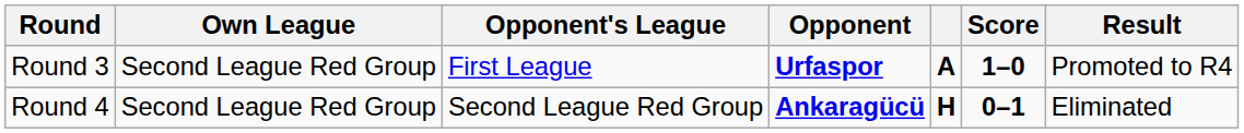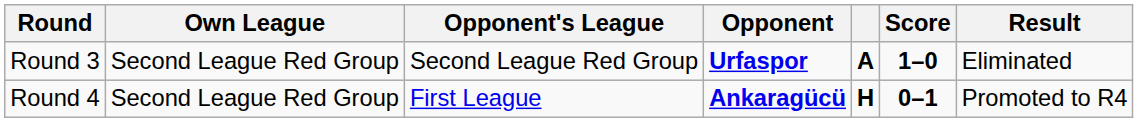 <table class="wikitable" style="text-align: left;">
 <tr>
 <th>Round</th>
 <th>Own League</th>
 <th>Opponent's League</th>
 <th>Opponent</th>
 <th></th>
 <th>Score</th>
 <th>Result</th>
 </tr>
 <tr>
 <td>Round 3</td>
 <td>Second League Red Group</td>
-<td><a href='#'>First League</a></td>
+<td>Second League Red Group</td>
 <td><strong><a href='#'>Urfaspor</a></strong></td>
 <td align="center"><strong>A</strong></td>
 <td align="center"><strong>1–0</strong></td>
-<td>Promoted to R4</td>
+<td>Eliminated</td>
 </tr>
 <tr>
 <td>Round 4</td>
 <td>Second League Red Group</td>
-<td>Second League Red Group</td>
+<td><a href='#'>First League</a></td>
 <td><strong><a href='#'>Ankaragücü</a></strong></td>
 <td align="center"><strong>H</strong></td>
 <td align="center"><strong>0–1</strong></td>
-<td>Eliminated</td>
+<td>Promoted to R4</td>
 </tr>
 </table>
